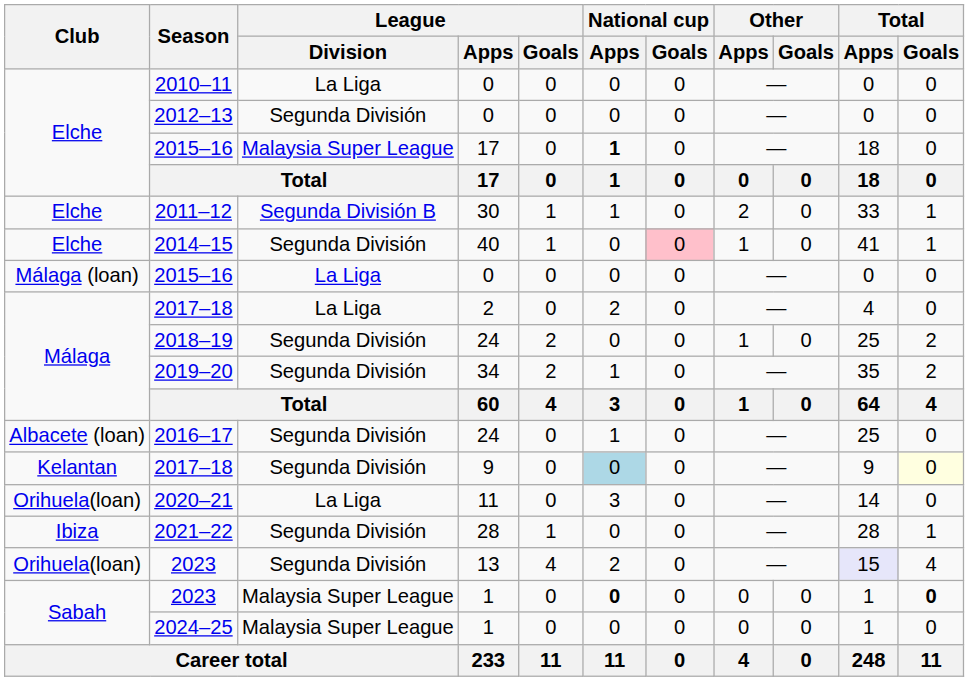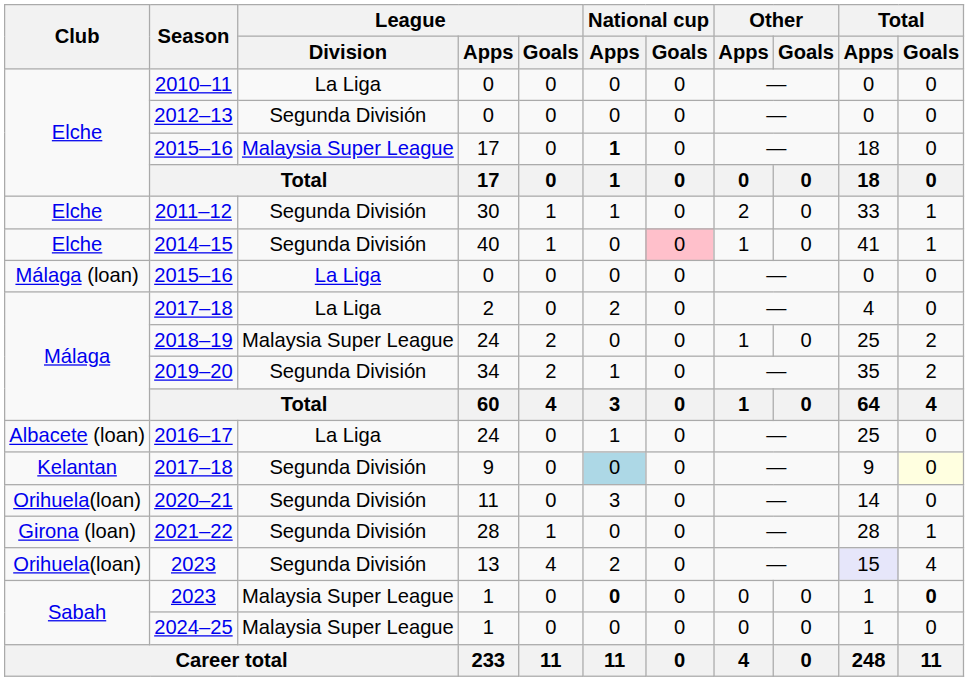 <table class="wikitable" style="text-align:center">
 <tr>
 <th rowspan="2">Club</th>
 <th rowspan="2">Season</th>
 <th colspan="3">League</th>
 <th colspan="2">National cup</th>
 <th colspan="2">Other</th>
 <th colspan="2">Total</th>
 </tr>
 <tr>
 <th>Division</th>
 <th>Apps</th>
 <th>Goals</th>
 <th>Apps</th>
 <th>Goals</th>
 <th>Apps</th>
 <th>Goals</th>
 <th>Apps</th>
 <th>Goals</th>
 </tr>
 <tr>
 <td rowspan="4"><a href='#'>Elche</a></td>
 <td><a href='#'>2010–11</a></td>
 <td>La Liga</td>
 <td>0</td>
 <td>0</td>
 <td>0</td>
 <td>0</td>
 <td colspan="2">—</td>
 <td>0</td>
 <td>0</td>
 </tr>
 <tr>
 <td><a href='#'>2012–13</a></td>
 <td>Segunda División</td>
 <td>0</td>
 <td>0</td>
 <td>0</td>
 <td>0</td>
 <td colspan="2">—</td>
 <td>0</td>
 <td>0</td>
 </tr>
 <tr>
 <td><a href='#'>2015–16</a></td>
 <td><a href='#'>Malaysia Super League</a></td>
 <td>17</td>
 <td>0</td>
 <td><strong>1</strong></td>
 <td>0</td>
 <td colspan="2">—</td>
 <td>18</td>
 <td>0</td>
 </tr>
 <tr>
 <th colspan="2">Total</th>
 <th>17</th>
 <th>0</th>
 <th>1</th>
 <th>0</th>
 <th>0</th>
 <th>0</th>
 <th>18</th>
 <th>0</th>
 </tr>
 <tr>
 <td><a href='#'>Elche</a></td>
 <td><a href='#'>2011–12</a></td>
-<td><a href='#'>Segunda División B</a></td>
+<td>Segunda División</td>
 <td>30</td>
 <td>1</td>
 <td>1</td>
 <td>0</td>
 <td>2</td>
 <td>0</td>
 <td>33</td>
 <td>1</td>
 </tr>
 <tr>
 <td><a href='#'>Elche</a></td>
 <td><a href='#'>2014–15</a></td>
 <td>Segunda División</td>
 <td>40</td>
 <td>1</td>
 <td>0</td>
 <td style="background: pink;">0</td>
 <td>1</td>
 <td>0</td>
 <td>41</td>
 <td>1</td>
 </tr>
 <tr>
 <td><a href='#'>Málaga</a> (loan)</td>
 <td><a href='#'>2015–16</a></td>
 <td><a href='#'>La Liga</a></td>
 <td>0</td>
 <td>0</td>
 <td>0</td>
 <td>0</td>
 <td colspan="2">—</td>
 <td>0</td>
 <td>0</td>
 </tr>
 <tr>
 <td rowspan="4"><a href='#'>Málaga</a></td>
 <td><a href='#'>2017–18</a></td>
 <td>La Liga</td>
 <td>2</td>
 <td>0</td>
 <td>2</td>
 <td>0</td>
 <td colspan="2">—</td>
 <td>4</td>
 <td>0</td>
 </tr>
 <tr>
 <td><a href='#'>2018–19</a></td>
-<td>Segunda División</td>
+<td>Malaysia Super League</td>
 <td>24</td>
 <td>2</td>
 <td>0</td>
 <td>0</td>
 <td>1</td>
 <td>0</td>
 <td>25</td>
 <td>2</td>
 </tr>
 <tr>
 <td><a href='#'>2019–20</a></td>
 <td>Segunda División</td>
 <td>34</td>
 <td>2</td>
 <td>1</td>
 <td>0</td>
 <td colspan="2">—</td>
 <td>35</td>
 <td>2</td>
 </tr>
 <tr>
 <th colspan="2">Total</th>
 <th>60</th>
 <th>4</th>
 <th>3</th>
 <th>0</th>
 <th>1</th>
 <th>0</th>
 <th>64</th>
 <th>4</th>
 </tr>
 <tr>
 <td><a href='#'>Albacete</a> (loan)</td>
 <td><a href='#'>2016–17</a></td>
-<td>Segunda División</td>
+<td>La Liga</td>
 <td>24</td>
 <td>0</td>
 <td>1</td>
 <td>0</td>
 <td colspan="2">—</td>
 <td>25</td>
 <td>0</td>
 </tr>
 <tr>
 <td><a href='#'>Kelantan</a></td>
 <td><a href='#'>2017–18</a></td>
 <td>Segunda División</td>
 <td>9</td>
 <td>0</td>
 <td style="background: lightblue;">0</td>
 <td>0</td>
 <td colspan="2">—</td>
 <td>9</td>
 <td style="background: lightyellow;">0</td>
 </tr>
 <tr>
 <td><a href='#'>Orihuela</a>(loan)</td>
 <td><a href='#'>2020–21</a></td>
-<td>La Liga</td>
+<td>Segunda División</td>
 <td>11</td>
 <td>0</td>
 <td>3</td>
 <td>0</td>
 <td colspan="2">—</td>
 <td>14</td>
 <td>0</td>
 </tr>
 <tr>
-<td><a href='#'>Ibiza</a></td>
+<td><a href='#'>Girona</a> (loan)</td>
 <td><a href='#'>2021–22</a></td>
 <td>Segunda División</td>
 <td>28</td>
 <td>1</td>
 <td>0</td>
 <td>0</td>
 <td colspan="2">—</td>
 <td>28</td>
 <td>1</td>
 </tr>
 <tr>
 <td><a href='#'>Orihuela</a>(loan)</td>
 <td><a href='#'>2023</a></td>
 <td>Segunda División</td>
 <td>13</td>
 <td>4</td>
 <td>2</td>
 <td>0</td>
 <td colspan="2">—</td>
 <td style="background: lavender;">15</td>
 <td>4</td>
 </tr>
 <tr>
 <td rowspan="2"><a href='#'>Sabah</a></td>
 <td><a href='#'>2023</a></td>
 <td>Malaysia Super League</td>
 <td>1</td>
 <td>0</td>
 <td><strong>0</strong></td>
 <td>0</td>
 <td>0</td>
 <td>0</td>
 <td>1</td>
 <td><strong>0</strong></td>
 </tr>
 <tr>
 <td><a href='#'>2024–25</a></td>
 <td>Malaysia Super League</td>
 <td>1</td>
 <td>0</td>
 <td>0</td>
 <td>0</td>
 <td>0</td>
 <td>0</td>
 <td>1</td>
 <td>0</td>
 </tr>
 <tr>
 <th colspan="3">Career total</th>
 <th>233</th>
 <th>11</th>
 <th>11</th>
 <th>0</th>
 <th>4</th>
 <th>0</th>
 <th>248</th>
 <th>11</th>
 </tr>
 </table>
